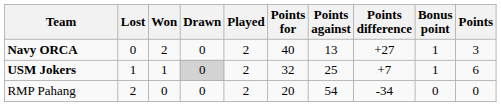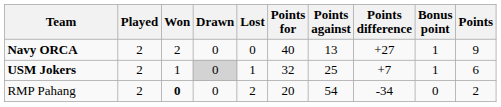 <table class="wikitable" style="text-align:center">
 <tr>
 <th width=175>Team</th>
-<th>Lost</th>
+<th>Played</th>
 <th>Won</th>
 <th>Drawn</th>
-<th>Played</th>
+<th>Lost</th>
 <th>Points for</th>
 <th>Points<br>against</th>
 <th>Points<br>difference</th>
 <th>Bonus<br>point</th>
 <th>Points</th>
 </tr>
 <tr>
 <td align="left"><strong>Navy ORCA</strong></td>
-<td>0</td>
+<td>2</td>
 <td>2</td>
 <td>0</td>
-<td>2</td>
+<td>0</td>
 <td>40</td>
 <td>13</td>
 <td>+27</td>
 <td>1</td>
-<td>3</td>
+<td>9</td>
 </tr>
 <tr>
 <td align="left"><strong>USM Jokers</strong></td>
-<td>1</td>
+<td>2</td>
 <td>1</td>
 <td style="background: lightgrey;">0</td>
-<td>2</td>
+<td>1</td>
 <td>32</td>
 <td>25</td>
 <td>+7</td>
 <td>1</td>
 <td>6</td>
 </tr>
 <tr>
 <td align="left">RMP Pahang</td>
 <td>2</td>
-<td>0</td>
+<td><strong>0</strong></td>
 <td>0</td>
 <td>2</td>
 <td>20</td>
 <td>54</td>
 <td>-34</td>
 <td>0</td>
-<td>0</td>
+<td>2</td>
 </tr>
 </table>
